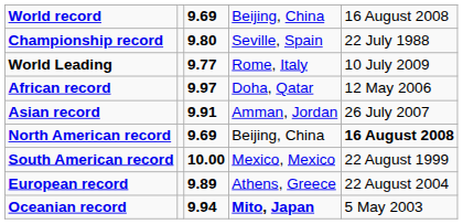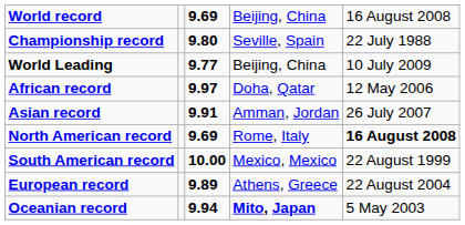 <table class="wikitable">
 <tr>
 <td><strong><a href='#'>World record</a></strong></td>
 <td></td>
 <td><strong>9.69</strong></td>
 <td><a href='#'>Beijing</a>, <a href='#'>China</a></td>
 <td>16 August 2008</td>
 </tr>
 <tr>
 <td><strong><a href='#'>Championship record</a></strong></td>
 <td></td>
 <td><strong>9.80</strong></td>
 <td><a href='#'>Seville</a>, <a href='#'>Spain</a></td>
 <td>22 July 1988</td>
 </tr>
 <tr>
 <td><strong>World Leading</strong></td>
 <td></td>
 <td><strong>9.77</strong></td>
-<td><a href='#'>Rome</a>, <a href='#'>Italy</a></td>
+<td>Beijing, China</td>
 <td>10 July 2009</td>
 </tr>
 <tr>
 <td><strong><a href='#'>African record</a></strong></td>
 <td></td>
 <td><strong>9.97</strong></td>
 <td><a href='#'>Doha</a>, <a href='#'>Qatar</a></td>
 <td>12 May 2006</td>
 </tr>
 <tr>
 <td><strong><a href='#'>Asian record</a></strong></td>
 <td></td>
 <td><strong>9.91</strong></td>
 <td><a href='#'>Amman</a>, <a href='#'>Jordan</a></td>
 <td>26 July 2007</td>
 </tr>
 <tr>
 <td><strong><a href='#'>North American record</a></strong></td>
 <td></td>
 <td><strong>9.69</strong></td>
-<td>Beijing, China</td>
+<td><a href='#'>Rome</a>, <a href='#'>Italy</a></td>
 <td><strong>16 August 2008</strong></td>
 </tr>
 <tr>
 <td><strong><a href='#'>South American record</a></strong></td>
 <td></td>
 <td><strong>10.00</strong></td>
 <td><a href='#'>Mexico</a>, <a href='#'>Mexico</a></td>
 <td>22 August 1999</td>
 </tr>
 <tr>
 <td><strong><a href='#'>European record</a></strong></td>
 <td></td>
 <td><strong>9.89</strong></td>
 <td><a href='#'>Athens</a>, <a href='#'>Greece</a></td>
 <td>22 August 2004</td>
 </tr>
 <tr>
 <td><strong><a href='#'>Oceanian record</a></strong></td>
 <td></td>
 <td><strong>9.94</strong></td>
 <td><strong><a href='#'>Mito</a>, <a href='#'>Japan</a></strong></td>
 <td>5 May 2003</td>
 </tr>
 </table>
